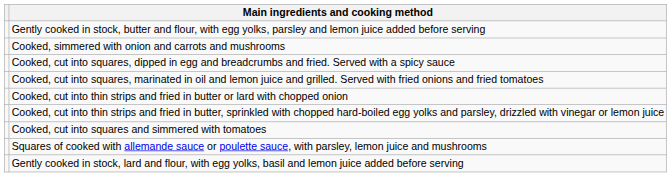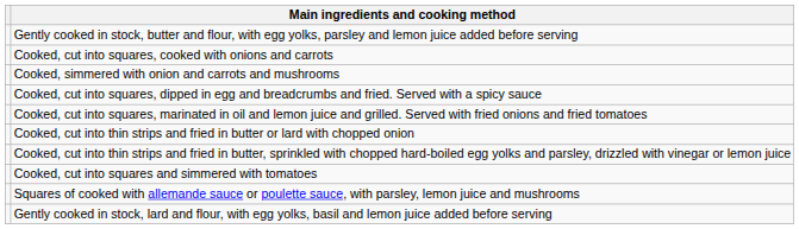 <table class="wikitable plainrowheaders" style="text-align: left; margin-right: 0;">
 <tr>
 <th scope="col"></th>
 <th scope="col">Main ingredients and cooking method</th>
 </tr>
 <tr>
 <td></td>
 <td>Gently cooked in stock, butter and flour, with egg yolks, parsley and lemon juice added before serving</td>
+</tr>
+<tr>
+<td></td>
+<td>Cooked, cut into squares, cooked with onions and carrots</td>
 </tr>
 <tr>
 <td></td>
 <td>Cooked, simmered with onion and carrots and mushrooms</td>
 </tr>
 <tr>
 <td></td>
 <td>Cooked, cut into squares, dipped in egg and breadcrumbs and fried. Served with a spicy sauce</td>
 </tr>
 <tr>
 <td></td>
 <td>Cooked,  cut into squares, marinated in oil and lemon juice and grilled. Served with fried onions and fried tomatoes</td>
 </tr>
 <tr>
 <td></td>
 <td>Cooked, cut into thin strips and fried in butter or lard with chopped onion</td>
 </tr>
 <tr>
 <td></td>
 <td>Cooked, cut into thin strips and fried in butter, sprinkled with chopped hard-boiled egg yolks and parsley, drizzled with vinegar or lemon juice</td>
 </tr>
 <tr>
 <td></td>
 <td>Cooked, cut into squares and simmered with tomatoes</td>
 </tr>
 <tr>
 <td></td>
 <td>Squares of cooked   with <a href='#'>allemande sauce</a> or <a href='#'>poulette sauce</a>, with parsley, lemon juice and mushrooms</td>
 </tr>
 <tr>
 <td></td>
 <td>Gently cooked in stock, lard and flour, with egg yolks, basil and lemon juice added before serving</td>
 </tr>
 </table>
